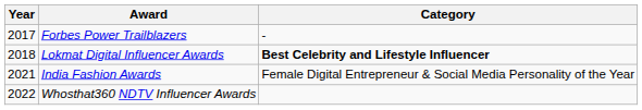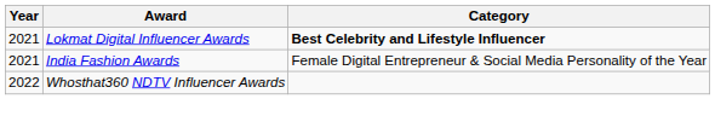 <table class="wikitable">
 <tr>
 <th>Year</th>
 <th>Award</th>
 <th>Category</th>
 </tr>
 <tr>
-<td>2017</td>
-<td><em><a href='#'>Forbes Power Trailblazers</a></em></td>
-<td>-</td>
-</tr>
-<tr>
-<td>2018</td>
+<td>2021</td>
 <td><em><a href='#'>Lokmat Digital Influencer Awards</a></em></td>
 <td><strong>Best Celebrity and Lifestyle Influencer</strong></td>
 </tr>
 <tr>
 <td>2021</td>
 <td><em><a href='#'>India Fashion Awards</a></em></td>
 <td>Female Digital Entrepreneur & Social Media Personality of the Year</td>
 </tr>
 <tr>
 <td>2022</td>
 <td><em>Whosthat360 <a href='#'>NDTV</a> Influencer Awards</em></td>
 <td></td>
 </tr>
 </table>
